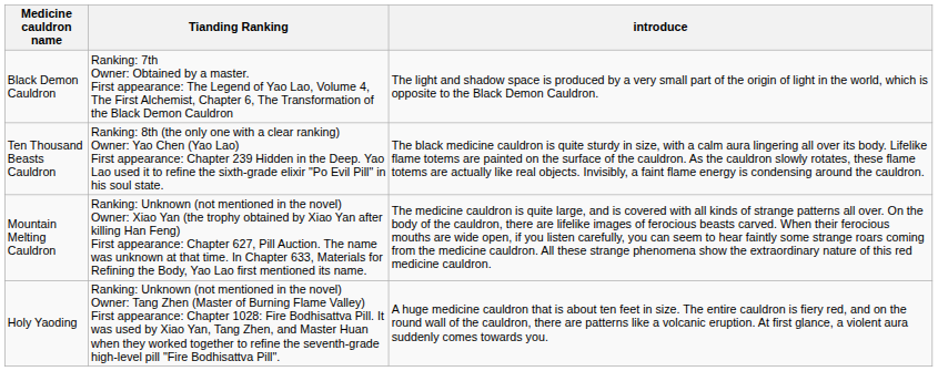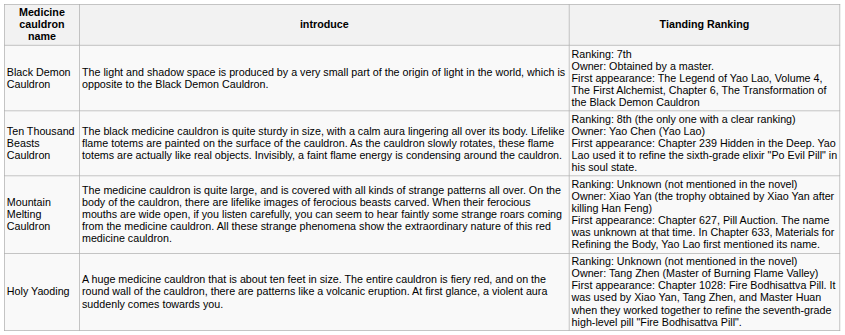 <table class="wikitable">
 <tr>
 <th>Medicine cauldron name</th>
+<th>introduce</th>
 <th>Tianding Ranking</th>
-<th>introduce</th>
 </tr>
 <tr>
 <td>Black Demon Cauldron</td>
+<td>The light and shadow space is produced by a very small part of the origin of light in the world, which is opposite to the Black Demon Cauldron.</td>
 <td>Ranking: 7th<br>Owner: Obtained by a master.<br>First appearance: The Legend of Yao Lao, Volume 4, The First Alchemist, Chapter 6, The Transformation of the Black Demon Cauldron</td>
-<td>The light and shadow space is produced by a very small part of the origin of light in the world, which is opposite to the Black Demon Cauldron.</td>
 </tr>
 <tr>
 <td>Ten Thousand Beasts Cauldron</td>
+<td>The black medicine cauldron is quite sturdy in size, with a calm aura lingering all over its body. Lifelike flame totems are painted on the surface of the cauldron. As the cauldron slowly rotates, these flame totems are actually like real objects. Invisibly, a faint flame energy is condensing around the cauldron.</td>
 <td>Ranking: 8th (the only one with a clear ranking)<br>Owner: Yao Chen (Yao Lao)<br>First appearance: Chapter 239 Hidden in the Deep. Yao Lao used it to refine the sixth-grade elixir "Po Evil Pill" in his soul state.</td>
-<td>The black medicine cauldron is quite sturdy in size, with a calm aura lingering all over its body. Lifelike flame totems are painted on the surface of the cauldron. As the cauldron slowly rotates, these flame totems are actually like real objects. Invisibly, a faint flame energy is condensing around the cauldron.</td>
 </tr>
 <tr>
 <td>Mountain Melting Cauldron</td>
+<td>The medicine cauldron is quite large, and is covered with all kinds of strange patterns all over. On the body of the cauldron, there are lifelike images of ferocious beasts carved. When their ferocious mouths are wide open, if you listen carefully, you can seem to hear faintly some strange roars coming from the medicine cauldron. All these strange phenomena show the extraordinary nature of this red medicine cauldron.</td>
 <td>Ranking: Unknown (not mentioned in the novel)<br>Owner: Xiao Yan (the trophy obtained by Xiao Yan after killing Han Feng)<br>First appearance: Chapter 627, Pill Auction. The name was unknown at that time. In Chapter 633, Materials for Refining the Body, Yao Lao first mentioned its name.</td>
-<td>The medicine cauldron is quite large, and is covered with all kinds of strange patterns all over. On the body of the cauldron, there are lifelike images of ferocious beasts carved. When their ferocious mouths are wide open, if you listen carefully, you can seem to hear faintly some strange roars coming from the medicine cauldron. All these strange phenomena show the extraordinary nature of this red medicine cauldron.</td>
 </tr>
 <tr>
 <td>Holy Yaoding</td>
+<td>A huge medicine cauldron that is about ten feet in size. The entire cauldron is fiery red, and on the round wall of the cauldron, there are patterns like a volcanic eruption. At first glance, a violent aura suddenly comes towards you.</td>
 <td>Ranking: Unknown (not mentioned in the novel)<br>Owner: Tang Zhen (Master of Burning Flame Valley)<br>First appearance: Chapter 1028: Fire Bodhisattva Pill. It was used by Xiao Yan, Tang Zhen, and Master Huan when they worked together to refine the seventh-grade high-level pill "Fire Bodhisattva Pill".</td>
-<td>A huge medicine cauldron that is about ten feet in size. The entire cauldron is fiery red, and on the round wall of the cauldron, there are patterns like a volcanic eruption. At first glance, a violent aura suddenly comes towards you.</td>
 </tr>
 </table>
